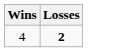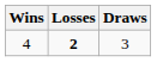 <table class="wikitable">
 <tr>
 <th>Wins</th>
 <th>Losses</th>
+<th>Draws</th>
 </tr>
 <tr>
 <td align="center">4</td>
 <td align="center"><strong>2</strong></td>
+<td align="center">3</td>
 </tr>
 </table>
